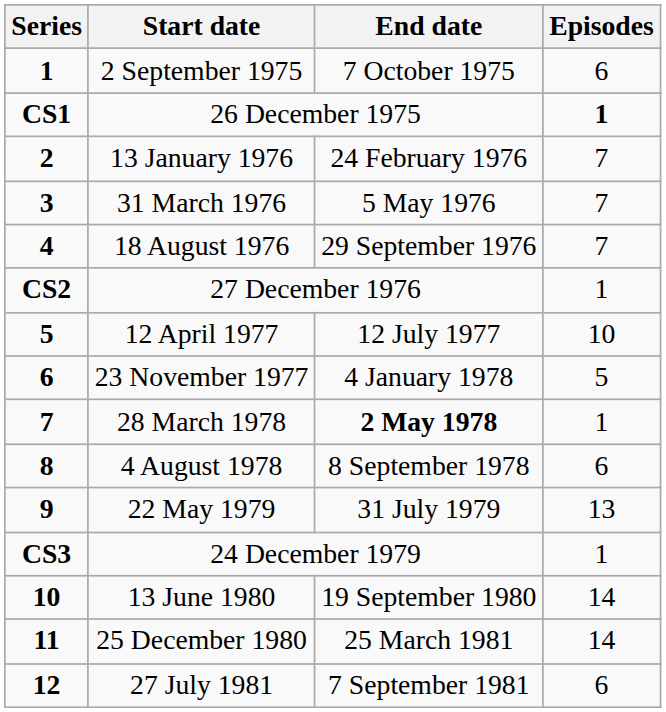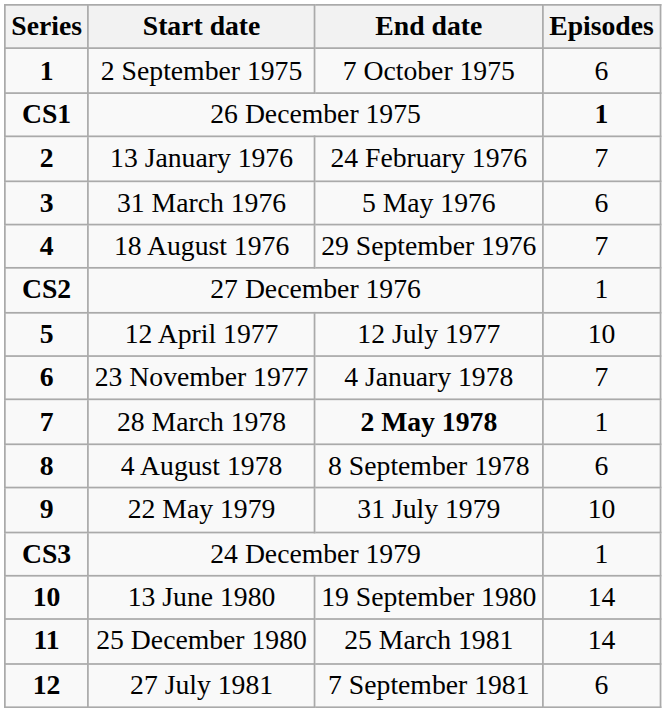 <table class="wikitable" style="text-align:center;">
 <tr>
 <th>Series</th>
 <th>Start date</th>
 <th>End date</th>
 <th>Episodes</th>
 </tr>
 <tr>
 <td><strong>1</strong></td>
 <td>2 September 1975</td>
 <td>7 October 1975</td>
 <td>6</td>
 </tr>
 <tr>
 <td><strong>CS1</strong></td>
 <td colspan="2">26 December 1975</td>
 <td><strong>1</strong></td>
 </tr>
 <tr>
 <td><strong>2</strong></td>
 <td>13 January 1976</td>
 <td>24 February 1976</td>
 <td>7</td>
 </tr>
 <tr>
 <td><strong>3</strong></td>
 <td>31 March 1976</td>
 <td>5 May 1976</td>
-<td>7</td>
+<td>6</td>
 </tr>
 <tr>
 <td><strong>4</strong></td>
 <td>18 August 1976</td>
 <td>29 September 1976</td>
 <td>7</td>
 </tr>
 <tr>
 <td><strong>CS2</strong></td>
 <td colspan="2">27 December 1976</td>
 <td>1</td>
 </tr>
 <tr>
 <td><strong>5</strong></td>
 <td>12 April 1977</td>
 <td>12 July 1977</td>
 <td>10</td>
 </tr>
 <tr>
 <td><strong>6</strong></td>
 <td>23 November 1977</td>
 <td>4 January 1978</td>
-<td>5</td>
+<td>7</td>
 </tr>
 <tr>
 <td><strong>7</strong></td>
 <td>28 March 1978</td>
 <td><strong>2 May 1978</strong></td>
 <td>1</td>
 </tr>
 <tr>
 <td><strong>8</strong></td>
 <td>4 August 1978</td>
 <td>8 September 1978</td>
 <td>6</td>
 </tr>
 <tr>
 <td><strong>9</strong></td>
 <td>22 May 1979</td>
 <td>31 July 1979</td>
-<td>13</td>
+<td>10</td>
 </tr>
 <tr>
 <td><strong>CS3</strong></td>
 <td colspan="2">24 December 1979</td>
 <td>1</td>
 </tr>
 <tr>
 <td><strong>10</strong></td>
 <td>13 June 1980</td>
 <td>19 September 1980</td>
 <td>14</td>
 </tr>
 <tr>
 <td><strong>11</strong></td>
 <td>25 December 1980</td>
 <td>25 March 1981</td>
 <td>14</td>
 </tr>
 <tr>
 <td><strong>12</strong></td>
 <td>27 July 1981</td>
 <td>7 September 1981</td>
 <td>6</td>
 </tr>
 </table>
